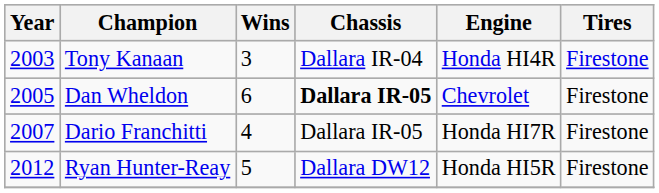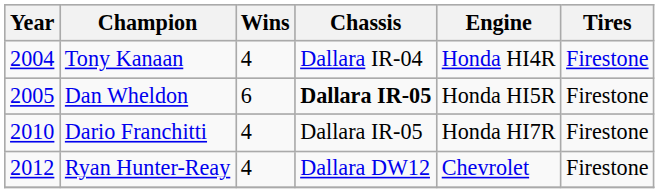 <table class="wikitable" style="font-size: 85%">
 <tr>
 <th>Year</th>
 <th>Champion</th>
 <th>Wins</th>
 <th>Chassis</th>
 <th>Engine</th>
 <th>Tires</th>
 </tr>
 <tr>
-<td><a href='#'>2003</a></td>
+<td><a href='#'>2004</a></td>
 <td> <a href='#'>Tony Kanaan</a></td>
-<td>3</td>
+<td>4</td>
 <td><a href='#'>Dallara</a> IR-04</td>
 <td><a href='#'>Honda</a> HI4R</td>
 <td><a href='#'>Firestone</a></td>
 </tr>
 <tr>
 <td><a href='#'>2005</a></td>
 <td> <a href='#'>Dan Wheldon</a></td>
 <td>6</td>
 <td><strong>Dallara IR-05</strong></td>
-<td><a href='#'>Chevrolet</a></td>
+<td>Honda HI5R</td>
 <td>Firestone</td>
 </tr>
 <tr>
-<td><a href='#'>2007</a></td>
+<td><a href='#'>2010</a></td>
 <td> <a href='#'>Dario Franchitti</a></td>
 <td>4</td>
 <td>Dallara IR-05</td>
 <td>Honda HI7R</td>
 <td>Firestone</td>
 </tr>
 <tr>
 <td><a href='#'>2012</a></td>
 <td> <a href='#'>Ryan Hunter-Reay</a></td>
-<td>5</td>
+<td>4</td>
 <td><a href='#'>Dallara DW12</a></td>
-<td>Honda HI5R</td>
+<td><a href='#'>Chevrolet</a></td>
 <td>Firestone</td>
 </tr>
 <tr>
 </tr>
 </table>
